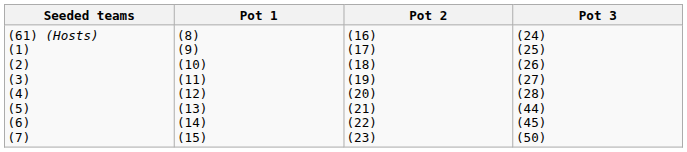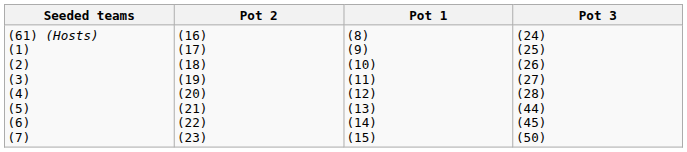 <table class="wikitable" width=700>
 <tr>
 <th width=25%>Seeded teams</th>
+<th width=25%>Pot 2</th>
 <th width=25%>Pot 1</th>
-<th width=25%>Pot 2</th>
 <th width=25%>Pot 3</th>
 </tr>
 <tr>
 <td> (61) <em>(Hosts)</em><br> (1)<br> (2)<br> (3)<br> (4)<br> (5)<br> (6)<br> (7)</td>
+<td> (16)<br> (17)<br> (18)<br> (19)<br> (20)<br> (21)<br> (22)<br> (23)</td>
 <td> (8)<br> (9)<br> (10)<br> (11)<br> (12)<br> (13)<br> (14)<br> (15)</td>
-<td> (16)<br> (17)<br> (18)<br> (19)<br> (20)<br> (21)<br> (22)<br> (23)</td>
 <td> (24)<br> (25)<br> (26)<br> (27)<br> (28)<br> (44)<br> (45)<br> (50)</td>
 </tr>
 </table>
